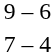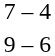 <table style="text-align:center">
 <tr>
 <th width=200></th>
 <th width=100></th>
 <th width=200></th>
 </tr>
 <tr>
 <td align=right><strong></strong></td>
-<td>9 – 6</td>
+<td>7 – 4</td>
 <td align=left></td>
 </tr>
 <tr>
 <td align=right><strong></strong></td>
-<td>7 – 4</td>
+<td>9 – 6</td>
 <td align=left></td>
 </tr>
 </table>
